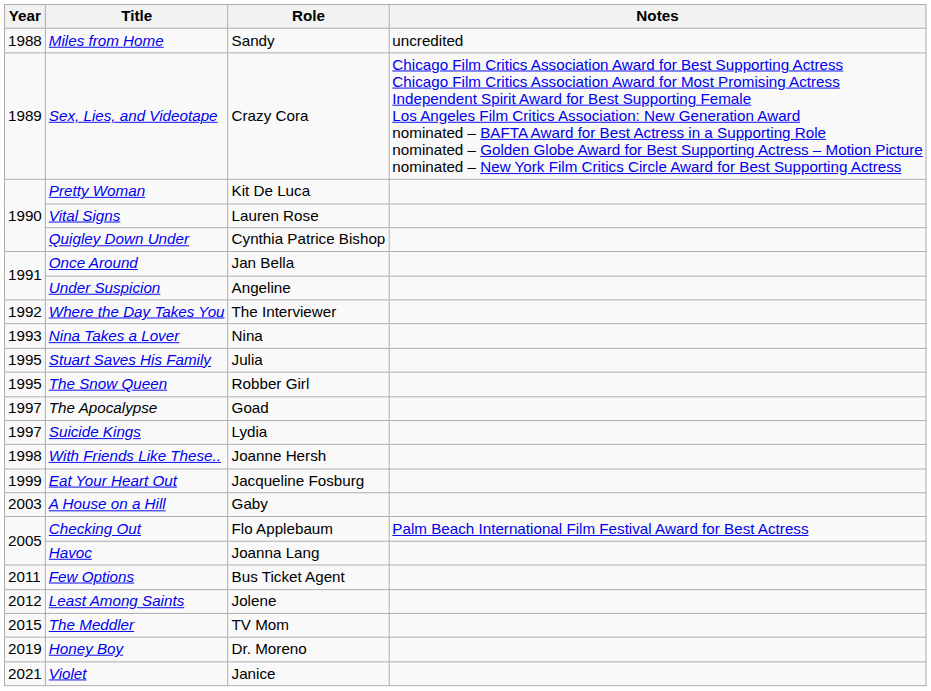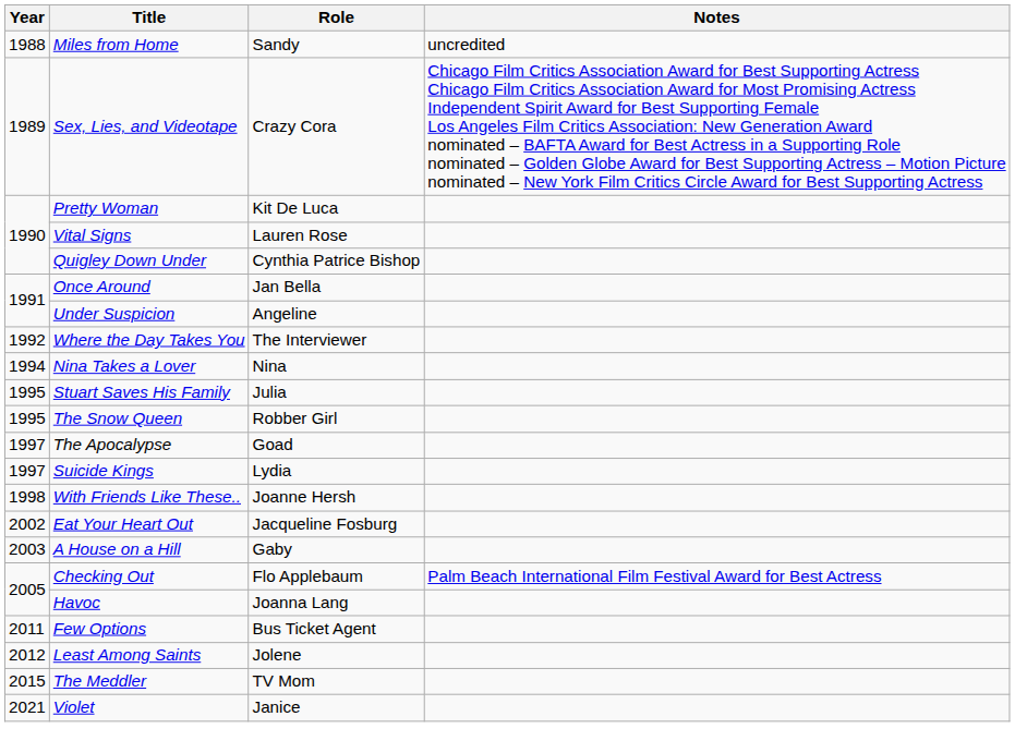 <table class="wikitable sortable">
 <tr>
 <th scope="col">Year</th>
 <th scope="col">Title</th>
 <th scope="col">Role</th>
 <th scope="col" class="unsortable">Notes</th>
 </tr>
 <tr>
 <td>1988</td>
 <td><em><a href='#'>Miles from Home</a></em></td>
 <td>Sandy</td>
 <td>uncredited</td>
 </tr>
 <tr>
 <td>1989</td>
 <td><em><a href='#'>Sex, Lies, and Videotape</a></em></td>
 <td>Crazy Cora</td>
 <td><a href='#'>Chicago Film Critics Association Award for Best Supporting Actress</a><br><a href='#'>Chicago Film Critics Association Award for Most Promising Actress</a><br><a href='#'>Independent Spirit Award for Best Supporting Female</a><br><a href='#'>Los Angeles Film Critics Association: New Generation Award</a><br>nominated – <a href='#'>BAFTA Award for Best Actress in a Supporting Role</a><br>nominated – <a href='#'>Golden Globe Award for Best Supporting Actress – Motion Picture</a><br>nominated – <a href='#'>New York Film Critics Circle Award for Best Supporting Actress</a></td>
 </tr>
 <tr>
 <td rowspan="3">1990</td>
 <td><em><a href='#'>Pretty Woman</a></em></td>
 <td>Kit De Luca</td>
 <td></td>
 </tr>
 <tr>
 <td><em><a href='#'>Vital Signs</a></em></td>
 <td>Lauren Rose</td>
 <td></td>
 </tr>
 <tr>
 <td><em><a href='#'>Quigley Down Under</a></em></td>
 <td>Cynthia Patrice Bishop</td>
 <td></td>
 </tr>
 <tr>
 <td rowspan="2">1991</td>
 <td><em><a href='#'>Once Around</a></em></td>
 <td>Jan Bella</td>
 <td></td>
 </tr>
 <tr>
 <td><em><a href='#'>Under Suspicion</a></em></td>
 <td>Angeline</td>
 <td></td>
 </tr>
 <tr>
 <td>1992</td>
 <td><em><a href='#'>Where the Day Takes You</a></em></td>
 <td>The Interviewer</td>
 <td></td>
 </tr>
 <tr>
-<td>1993</td>
+<td>1994</td>
 <td><em><a href='#'>Nina Takes a Lover</a></em></td>
 <td>Nina</td>
 <td></td>
 </tr>
 <tr>
 <td>1995</td>
 <td><em><a href='#'>Stuart Saves His Family</a></em></td>
 <td>Julia</td>
 <td></td>
 </tr>
 <tr>
 <td>1995</td>
 <td><em><a href='#'>The Snow Queen</a></em></td>
 <td>Robber Girl</td>
 <td></td>
 </tr>
 <tr>
 <td>1997</td>
 <td><em>The Apocalypse</em></td>
 <td>Goad</td>
 <td></td>
 </tr>
 <tr>
 <td>1997</td>
 <td><em><a href='#'>Suicide Kings</a></em></td>
 <td>Lydia</td>
 <td></td>
 </tr>
 <tr>
 <td>1998</td>
 <td><em><a href='#'>With Friends Like These..</a></em></td>
 <td>Joanne Hersh</td>
 <td></td>
 </tr>
 <tr>
-<td>1999</td>
+<td>2002</td>
 <td><em><a href='#'>Eat Your Heart Out</a></em></td>
 <td>Jacqueline Fosburg</td>
 <td></td>
 </tr>
 <tr>
 <td>2003</td>
 <td><em><a href='#'>A House on a Hill</a></em></td>
 <td>Gaby</td>
 <td></td>
 </tr>
 <tr>
 <td rowspan="2">2005</td>
 <td><em><a href='#'>Checking Out</a></em></td>
 <td>Flo Applebaum</td>
 <td><a href='#'>Palm Beach International Film Festival Award for Best Actress</a></td>
 </tr>
 <tr>
 <td><em><a href='#'>Havoc</a></em></td>
 <td>Joanna Lang</td>
 <td></td>
 </tr>
 <tr>
 <td>2011</td>
 <td><em><a href='#'>Few Options</a></em></td>
 <td>Bus Ticket Agent</td>
 <td></td>
 </tr>
 <tr>
 <td>2012</td>
 <td><em><a href='#'>Least Among Saints</a></em></td>
 <td>Jolene</td>
 <td></td>
 </tr>
 <tr>
 <td>2015</td>
 <td><em><a href='#'>The Meddler</a></em></td>
 <td>TV Mom</td>
 <td></td>
 </tr>
 <tr>
-<td>2019</td>
-<td><em><a href='#'>Honey Boy</a></em></td>
-<td>Dr. Moreno</td>
-<td></td>
-</tr>
-<tr>
 <td>2021</td>
 <td><em><a href='#'>Violet</a></em></td>
 <td>Janice</td>
 <td></td>
 </tr>
 </table>
